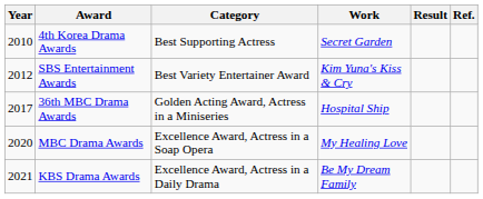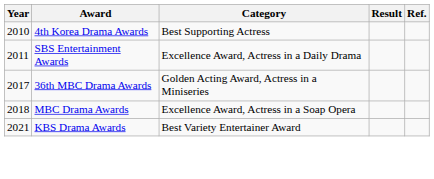 <table class="wikitable">
 <tr>
 <th>Year</th>
 <th>Award</th>
 <th>Category</th>
-<th>Work</th>
 <th>Result</th>
 <th>Ref.</th>
 </tr>
 <tr>
 <td>2010</td>
 <td><a href='#'>4th Korea Drama Awards</a></td>
 <td>Best Supporting Actress</td>
-<td><em><a href='#'>Secret Garden</a></em></td>
 <td></td>
 <td></td>
 </tr>
 <tr>
-<td>2012</td>
+<td>2011</td>
 <td><a href='#'>SBS Entertainment Awards</a></td>
-<td>Best Variety Entertainer Award</td>
-<td><em><a href='#'>Kim Yuna's Kiss & Cry</a></em></td>
+<td>Excellence Award, Actress in a Daily Drama</td>
 <td></td>
 <td></td>
 </tr>
 <tr>
 <td>2017</td>
 <td><a href='#'>36th MBC Drama Awards</a></td>
 <td>Golden Acting Award, Actress in a Miniseries</td>
-<td><em><a href='#'>Hospital Ship</a></em></td>
 <td></td>
 <td></td>
 </tr>
 <tr>
-<td>2020</td>
+<td>2018</td>
 <td rowspan=1><a href='#'>MBC Drama Awards</a></td>
 <td>Excellence Award, Actress in a Soap Opera</td>
-<td><em><a href='#'>My Healing Love</a></em></td>
 <td></td>
 <td></td>
 </tr>
 <tr>
 <td>2021</td>
 <td><a href='#'>KBS Drama Awards</a></td>
-<td>Excellence Award, Actress in a Daily Drama</td>
-<td><em><a href='#'>Be My Dream Family</a></em></td>
+<td>Best Variety Entertainer Award</td>
 <td></td>
 <td></td>
 </tr>
 </table>
